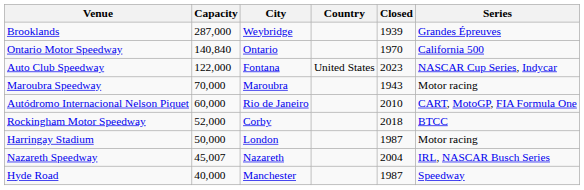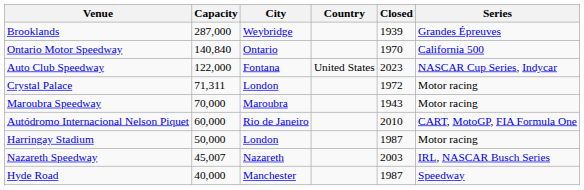 <table class="wikitable sortable">
 <tr>
 <th>Venue</th>
 <th>Capacity</th>
 <th>City</th>
 <th>Country</th>
 <th>Closed</th>
 <th>Series</th>
 </tr>
 <tr>
 <td><a href='#'>Brooklands</a></td>
 <td>287,000</td>
 <td><a href='#'>Weybridge</a></td>
 <td></td>
 <td>1939</td>
 <td><a href='#'>Grandes Épreuves</a></td>
 </tr>
 <tr>
 <td><a href='#'>Ontario Motor Speedway</a></td>
 <td>140,840</td>
 <td><a href='#'>Ontario</a></td>
 <td></td>
 <td>1970</td>
 <td><a href='#'>California 500</a></td>
 </tr>
 <tr>
 <td><a href='#'>Auto Club Speedway</a></td>
 <td>122,000</td>
 <td><a href='#'>Fontana</a></td>
 <td> United States</td>
 <td>2023</td>
 <td><a href='#'>NASCAR Cup Series</a>, <a href='#'>Indycar</a></td>
 </tr>
 <tr>
+<td><a href='#'>Crystal Palace</a></td>
+<td>71,311</td>
+<td><a href='#'>London</a></td>
+<td></td>
+<td>1972</td>
+<td>Motor racing</td>
+</tr>
+<tr>
 <td><a href='#'>Maroubra Speedway</a></td>
 <td>70,000</td>
 <td><a href='#'>Maroubra</a></td>
 <td></td>
 <td>1943</td>
 <td>Motor racing</td>
 </tr>
 <tr>
 <td><a href='#'>Autódromo Internacional Nelson Piquet</a></td>
 <td>60,000</td>
 <td><a href='#'>Rio de Janeiro</a></td>
 <td></td>
 <td>2010</td>
 <td><a href='#'>CART</a>, <a href='#'>MotoGP</a>, <a href='#'>FIA Formula One</a></td>
 </tr>
 <tr>
-<td><a href='#'>Rockingham Motor Speedway</a></td>
-<td>52,000</td>
-<td><a href='#'>Corby</a></td>
-<td></td>
-<td>2018</td>
-<td><a href='#'>BTCC</a></td>
-</tr>
-<tr>
 <td><a href='#'>Harringay Stadium</a></td>
 <td>50,000</td>
 <td><a href='#'>London</a></td>
 <td></td>
 <td>1987</td>
 <td>Motor racing</td>
 </tr>
 <tr>
 <td><a href='#'>Nazareth Speedway</a></td>
 <td>45,007</td>
 <td><a href='#'>Nazareth</a></td>
 <td></td>
-<td>2004</td>
+<td>2003</td>
 <td><a href='#'>IRL</a>, <a href='#'>NASCAR Busch Series</a></td>
 </tr>
 <tr>
 <td><a href='#'>Hyde Road</a></td>
 <td>40,000</td>
 <td><a href='#'>Manchester</a></td>
 <td></td>
 <td>1987</td>
 <td><a href='#'>Speedway</a></td>
 </tr>
 </table>
